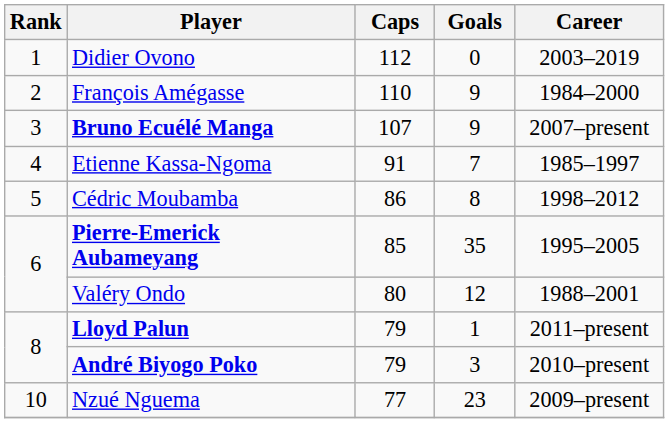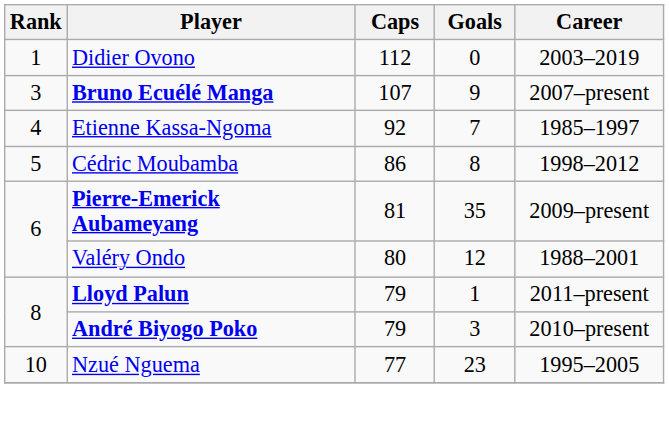 <table class="wikitable sortable" style="text-align:center;">
 <tr>
 <th width=30px>Rank</th>
 <th style="width:200px;">Player</th>
 <th width=50px>Caps</th>
 <th width=50px>Goals</th>
 <th style="width:100px;">Career</th>
 </tr>
 <tr>
 <td>1</td>
 <td align=left><a href='#'>Didier Ovono</a></td>
 <td>112</td>
 <td>0</td>
 <td>2003–2019</td>
 </tr>
 <tr>
-<td>2</td>
-<td align=left><a href='#'>François Amégasse</a></td>
-<td>110</td>
-<td>9</td>
-<td>1984–2000</td>
-</tr>
-<tr>
 <td>3</td>
 <td align=left><strong><a href='#'>Bruno Ecuélé Manga</a></strong></td>
 <td>107</td>
 <td>9</td>
 <td>2007–present</td>
 </tr>
 <tr>
 <td>4</td>
 <td align=left><a href='#'>Etienne Kassa-Ngoma</a></td>
-<td>91</td>
+<td>92</td>
 <td>7</td>
 <td>1985–1997</td>
 </tr>
 <tr>
 <td>5</td>
 <td align=left><a href='#'>Cédric Moubamba</a></td>
 <td>86</td>
 <td>8</td>
 <td>1998–2012</td>
 </tr>
 <tr>
 <td rowspan=2>6</td>
 <td align=left><strong><a href='#'>Pierre-Emerick Aubameyang</a></strong></td>
-<td>85</td>
+<td>81</td>
 <td>35</td>
-<td>1995–2005</td>
+<td>2009–present</td>
 </tr>
 <tr>
 <td align=left><a href='#'>Valéry Ondo</a></td>
 <td>80</td>
 <td>12</td>
 <td>1988–2001</td>
 </tr>
 <tr>
 <td rowspan=2>8</td>
 <td align=left><strong><a href='#'>Lloyd Palun</a></strong></td>
 <td>79</td>
 <td>1</td>
 <td>2011–present</td>
 </tr>
 <tr>
 <td align=left><strong><a href='#'>André Biyogo Poko</a></strong></td>
 <td>79</td>
 <td>3</td>
 <td>2010–present</td>
 </tr>
 <tr>
 <td>10</td>
 <td align=left><a href='#'>Nzué Nguema</a></td>
 <td>77</td>
 <td>23</td>
-<td>2009–present</td>
+<td>1995–2005</td>
 </tr>
 <tr>
 </tr>
 </table>
